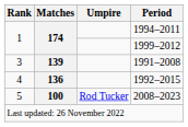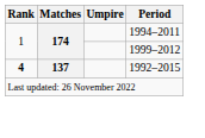 <table class="wikitable plainrowheaders sortable">
 <tr>
 <th scope=col>Rank</th>
 <th scope=col>Matches</th>
 <th scope=col>Umpire</th>
 <th scope=col>Period</th>
 </tr>
 <tr>
 <td align=center rowspan=2>1</td>
 <th scope=row style=text-align:center; rowspan=2>174</th>
 <td></td>
 <td>1994–2011</td>
 </tr>
 <tr>
 <td></td>
 <td>1999–2012</td>
 </tr>
 <tr>
-<td align=center>3</td>
-<th scope=row style=text-align:center;>139</th>
-<td></td>
-<td>1991–2008</td>
-</tr>
-<tr>
-<td align=center>4</td>
-<th scope=row style=text-align:center;>136</th>
+<td align=center><strong>4</strong></td>
+<th scope=row style=text-align:center;>137</th>
 <td></td>
 <td>1992–2015</td>
-</tr>
-<tr>
-<td align=center>5</td>
-<th scope=row style=text-align:center;>100</th>
-<td><a href='#'>Rod Tucker</a></td>
-<td>2008–2023</td>
 </tr>
 <tr class=sortbottom>
 <td colspan=4><small>Last updated: 26 November 2022</small></td>
 </tr>
 </table>
